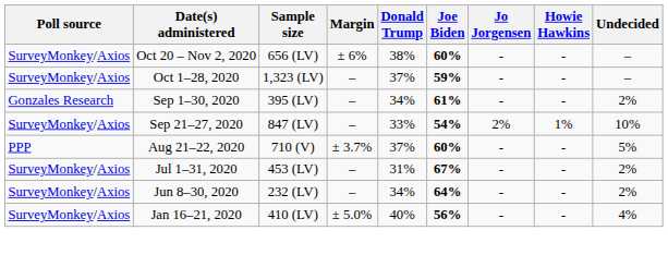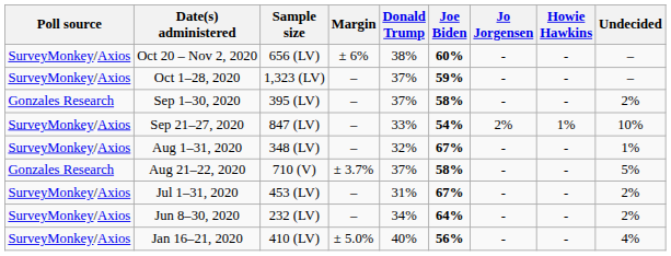 <table class="wikitable sortable" style="text-align:center;font-size:90%;line-height:17px">
 <tr>
 <th>Poll source</th>
 <th>Date(s)<br>administered</th>
 <th>Sample<br>size</th>
 <th>Margin<br></th>
 <th class="unsortable"><a href='#'>Donald<br>Trump</a><br><small></small></th>
 <th class="unsortable"><a href='#'>Joe<br>Biden</a><br><small></small></th>
 <th class="unsortable"><a href='#'>Jo<br>Jorgensen</a><br><small></small></th>
 <th class="unsortable"><a href='#'>Howie<br>Hawkins</a><br><small></small></th>
 <th class="unsortable">Undecided</th>
 </tr>
 <tr>
 <td style="text-align:left;"><a href='#'>SurveyMonkey</a>/<a href='#'>Axios</a></td>
 <td>Oct 20 – Nov 2, 2020</td>
 <td>656 (LV)</td>
 <td>± 6%</td>
 <td>38%</td>
 <td><strong>60%</strong></td>
 <td>-</td>
 <td>-</td>
 <td>–</td>
 </tr>
 <tr>
 <td style="text-align:left;"><a href='#'>SurveyMonkey</a>/<a href='#'>Axios</a></td>
 <td>Oct 1–28, 2020</td>
 <td>1,323 (LV)</td>
 <td>–</td>
 <td>37%</td>
 <td><strong>59%</strong></td>
 <td>-</td>
 <td>-</td>
 <td>–</td>
 </tr>
 <tr>
 <td style="text-align:left;"><a href='#'>Gonzales Research</a></td>
 <td>Sep 1–30, 2020</td>
 <td>395 (LV)</td>
 <td>–</td>
-<td>34%</td>
-<td><strong>61%</strong></td>
+<td>37%</td>
+<td><strong>58%</strong></td>
 <td>-</td>
 <td>-</td>
 <td>2%</td>
 </tr>
 <tr>
 <td style="text-align:left;"><a href='#'>SurveyMonkey</a>/<a href='#'>Axios</a></td>
 <td>Sep 21–27, 2020</td>
 <td>847 (LV)</td>
 <td>–</td>
 <td>33%</td>
 <td><strong>54%</strong></td>
 <td>2%</td>
 <td>1%</td>
 <td>10%</td>
 </tr>
 <tr>
-<td style="text-align:left;"><a href='#'>PPP</a></td>
+<td style="text-align:left;"><a href='#'>SurveyMonkey</a>/<a href='#'>Axios</a></td>
+<td>Aug 1–31, 2020</td>
+<td>348 (LV)</td>
+<td>–</td>
+<td>32%</td>
+<td><strong>67%</strong></td>
+<td>-</td>
+<td>-</td>
+<td>1%</td>
+</tr>
+<tr>
+<td style="text-align:left;"><a href='#'>Gonzales Research</a></td>
 <td>Aug 21–22, 2020</td>
 <td>710 (V)</td>
 <td>± 3.7%</td>
 <td>37%</td>
-<td><strong>60%</strong></td>
+<td><strong>58%</strong></td>
 <td>-</td>
 <td>-</td>
 <td>5%</td>
 </tr>
 <tr>
 <td style="text-align:left;"><a href='#'>SurveyMonkey</a>/<a href='#'>Axios</a></td>
 <td>Jul 1–31, 2020</td>
 <td>453 (LV)</td>
 <td>–</td>
 <td>31%</td>
 <td><strong>67%</strong></td>
 <td>-</td>
 <td>-</td>
 <td>2%</td>
 </tr>
 <tr>
 <td style="text-align:left;"><a href='#'>SurveyMonkey</a>/<a href='#'>Axios</a></td>
 <td>Jun 8–30, 2020</td>
 <td>232 (LV)</td>
 <td>–</td>
 <td>34%</td>
 <td><strong>64%</strong></td>
 <td>-</td>
 <td>-</td>
 <td>2%</td>
 </tr>
 <tr>
 <td style="text-align:left;"><a href='#'>SurveyMonkey</a>/<a href='#'>Axios</a></td>
 <td>Jan 16–21, 2020</td>
 <td>410 (LV)</td>
 <td>± 5.0%</td>
 <td>40%</td>
 <td><strong>56%</strong></td>
 <td>-</td>
 <td>-</td>
 <td>4%</td>
 </tr>
 </table>
